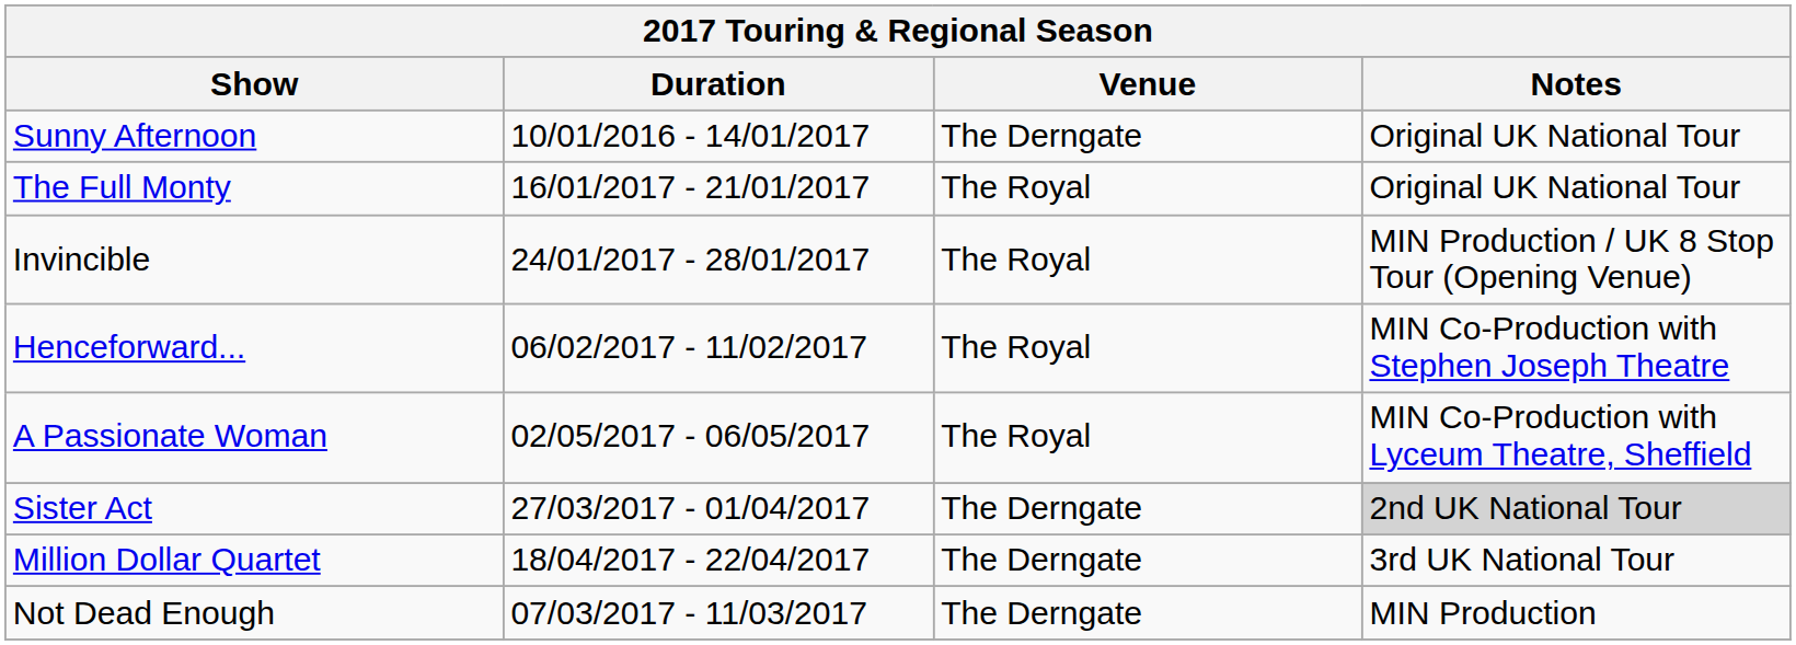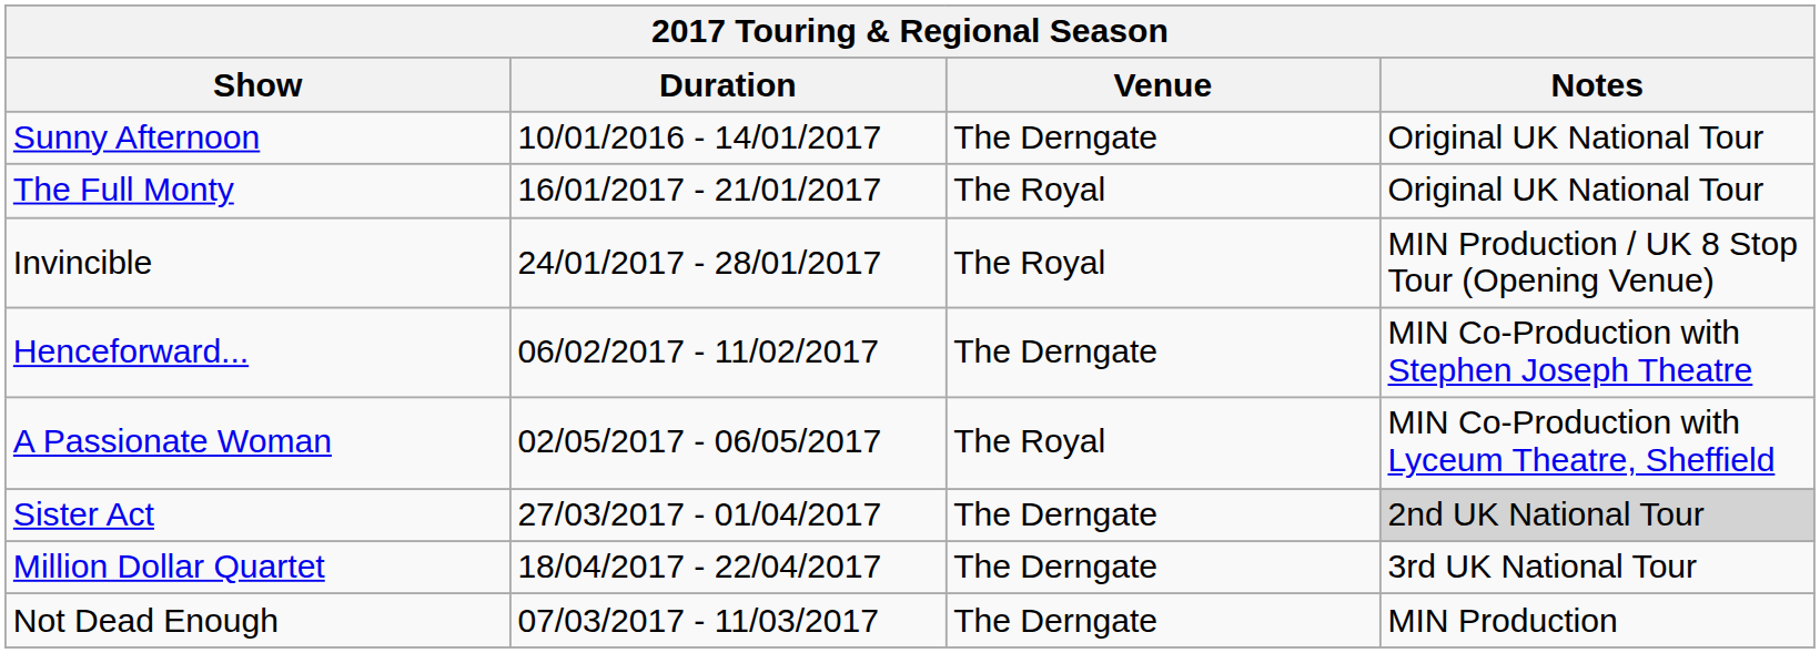 <table class="wikitable collapsible autocollapse">
 <tr>
 <th colspan="4">2017 Touring & Regional Season </th>
 </tr>
 <tr>
 <th width="10%">Show</th>
 <th width="10%">Duration</th>
 <th width="10%">Venue</th>
 <th width="10%">Notes</th>
 </tr>
 <tr>
 <td><a href='#'>Sunny Afternoon</a></td>
 <td>10/01/2016 - 14/01/2017</td>
 <td>The Derngate</td>
 <td>Original UK National Tour</td>
 </tr>
 <tr>
 <td><a href='#'>The Full Monty</a></td>
 <td>16/01/2017 - 21/01/2017</td>
 <td>The Royal</td>
 <td>Original UK National Tour</td>
 </tr>
 <tr>
 <td>Invincible</td>
 <td>24/01/2017 - 28/01/2017</td>
 <td>The Royal</td>
 <td>MIN Production / UK 8 Stop Tour (Opening Venue)</td>
 </tr>
 <tr>
 <td><a href='#'>Henceforward...</a></td>
 <td>06/02/2017 - 11/02/2017</td>
-<td>The Royal</td>
+<td>The Derngate</td>
 <td>MIN Co-Production with <a href='#'>Stephen Joseph Theatre</a></td>
 </tr>
 <tr>
 <td><a href='#'>A Passionate Woman</a></td>
 <td>02/05/2017 - 06/05/2017</td>
 <td>The Royal</td>
 <td>MIN Co-Production with <a href='#'>Lyceum Theatre, Sheffield</a></td>
 </tr>
 <tr>
 <td><a href='#'>Sister Act</a></td>
 <td>27/03/2017 - 01/04/2017</td>
 <td>The Derngate</td>
 <td style="background: lightgrey;">2nd UK National Tour</td>
 </tr>
 <tr>
 <td><a href='#'>Million Dollar Quartet</a></td>
 <td>18/04/2017 - 22/04/2017</td>
 <td>The Derngate</td>
 <td>3rd UK National Tour</td>
 </tr>
 <tr>
 <td>Not Dead Enough</td>
 <td>07/03/2017 - 11/03/2017</td>
 <td>The Derngate</td>
 <td>MIN Production</td>
 </tr>
 </table>
